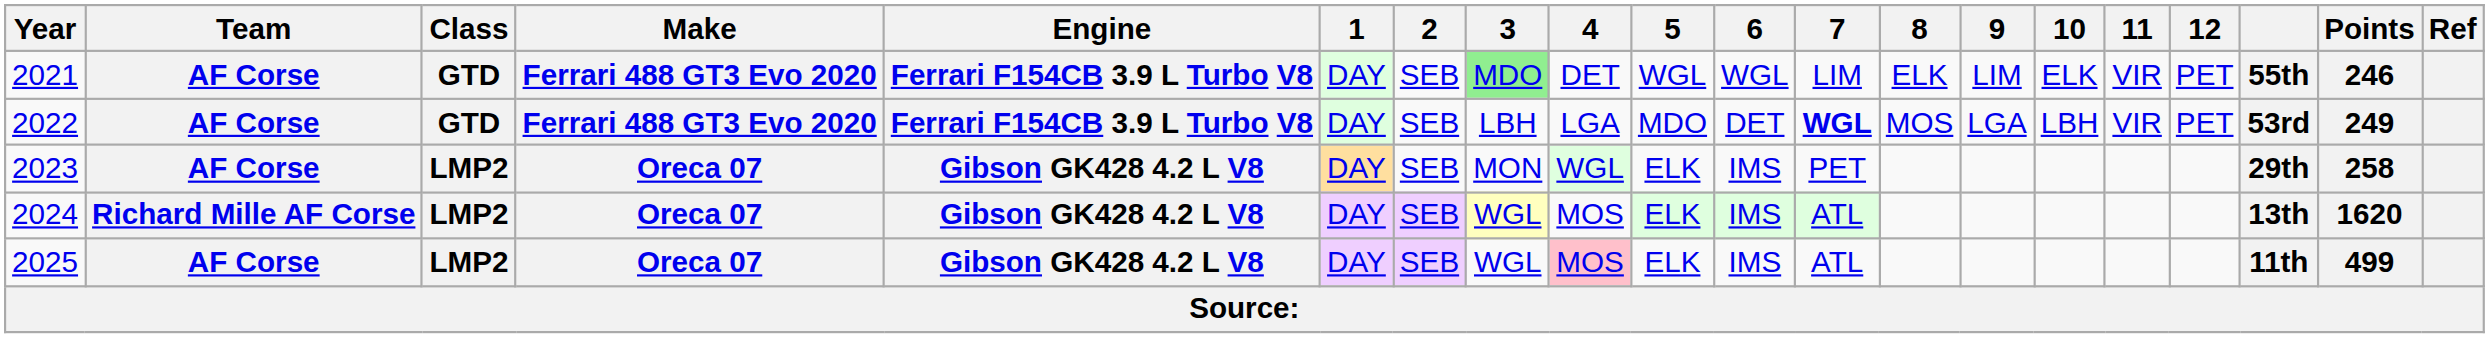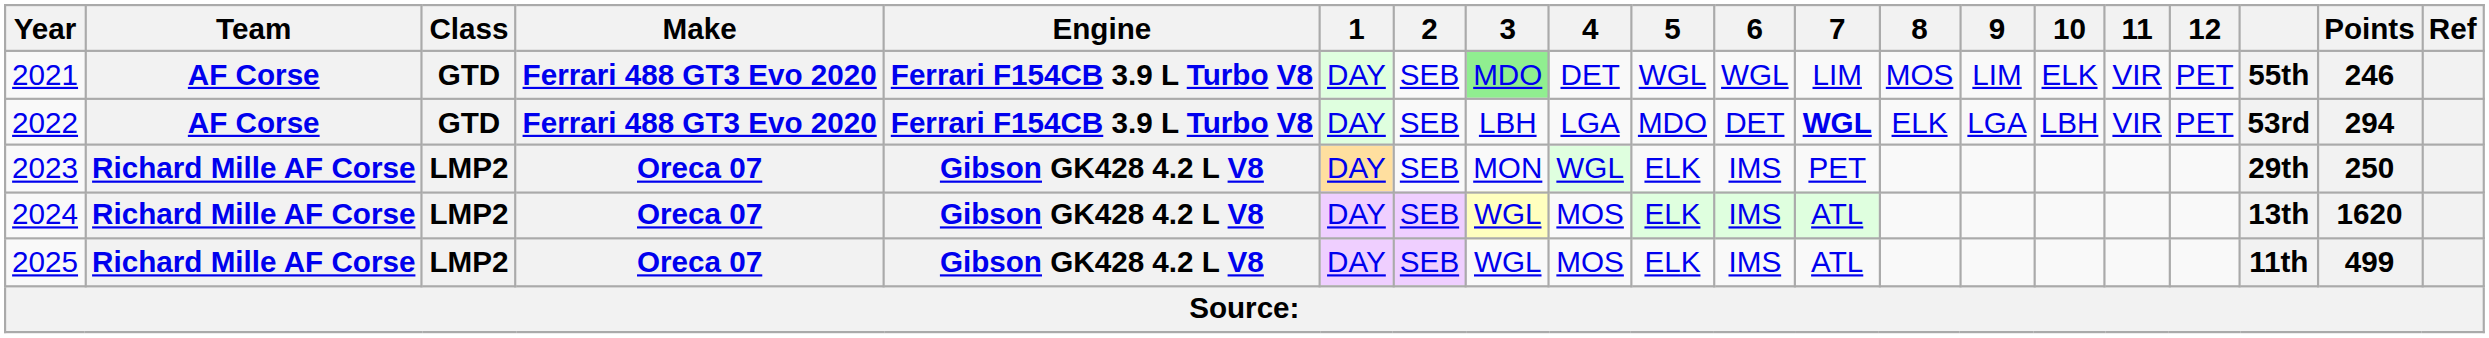 <table class="wikitable" style="text-align:center; font-size:85%">
 <tr>
 <th>Year</th>
 <th>Team</th>
 <th>Class</th>
 <th>Make</th>
 <th>Engine</th>
 <th>1</th>
 <th>2</th>
 <th>3</th>
 <th>4</th>
 <th>5</th>
 <th>6</th>
 <th>7</th>
 <th>8</th>
 <th>9</th>
 <th>10</th>
 <th>11</th>
 <th>12</th>
 <th></th>
 <th>Points</th>
 <th>Ref</th>
 </tr>
 <tr>
 <td><a href='#'>2021</a></td>
 <th nowrap><a href='#'>AF Corse</a></th>
 <th>GTD</th>
 <th nowrap><a href='#'>Ferrari 488 GT3 Evo 2020</a></th>
 <th nowrap><a href='#'>Ferrari F154CB</a> 3.9 L <a href='#'>Turbo</a> <a href='#'>V8</a></th>
 <td style="background:#DFFFDF;"><a href='#'>DAY</a><br></td>
 <td><a href='#'>SEB</a></td>
 <td style="background: lightgreen;"><a href='#'>MDO</a></td>
 <td><a href='#'>DET</a></td>
 <td><a href='#'>WGL</a></td>
 <td><a href='#'>WGL</a></td>
 <td><a href='#'>LIM</a><br></td>
-<td><a href='#'>ELK</a></td>
+<td style="background:"><a href='#'>MOS</a><br></td>
 <td style="background:"><a href='#'>LIM</a><br></td>
 <td style="background:"><a href='#'>ELK</a><br></td>
 <td><a href='#'>VIR</a></td>
 <td><a href='#'>PET</a></td>
 <th>55th</th>
 <th>246</th>
 <th></th>
 </tr>
 <tr>
 <td><a href='#'>2022</a></td>
 <th nowrap><a href='#'>AF Corse</a></th>
 <th>GTD</th>
 <th nowrap><a href='#'>Ferrari 488 GT3 Evo 2020</a></th>
 <th nowrap><a href='#'>Ferrari F154CB</a> 3.9 L <a href='#'>Turbo</a> <a href='#'>V8</a></th>
 <td style="background:#DFFFDF;"><a href='#'>DAY</a><br></td>
 <td style="background:"><a href='#'>SEB</a><br></td>
 <td style="background:"><a href='#'>LBH</a><br></td>
 <td style="background:"><a href='#'>LGA</a><br></td>
 <td style="background:"><a href='#'>MDO</a><br></td>
 <td style="background:"><a href='#'>DET</a><br></td>
 <td style="background:"><strong><a href='#'>WGL</a><br></strong></td>
-<td style="background:"><a href='#'>MOS</a><br></td>
+<td><a href='#'>ELK</a></td>
 <td><a href='#'>LGA</a></td>
 <td><a href='#'>LBH</a></td>
 <td style="background:"><a href='#'>VIR</a><br></td>
 <td style="background:"><a href='#'>PET</a><br></td>
 <th>53rd</th>
-<th>249</th>
+<th>294</th>
 <th></th>
 </tr>
 <tr>
 <td><a href='#'>2023</a></td>
-<th nowrap><a href='#'>AF Corse</a></th>
+<th nowrap><a href='#'>Richard Mille AF Corse</a></th>
 <th>LMP2</th>
 <th nowrap><a href='#'>Oreca 07</a></th>
 <th nowrap><a href='#'>Gibson</a> GK428 4.2 L <a href='#'>V8</a></th>
 <td style="background:#FFDF9F;"><a href='#'>DAY</a><br></td>
 <td style="background:#;"><a href='#'>SEB</a><br></td>
 <td style="background:#;"><a href='#'>MON</a><br></td>
 <td style="background:#DFFFDF;"><a href='#'>WGL</a><br></td>
 <td style="background:#;"><a href='#'>ELK</a><br></td>
 <td style="background:#;"><a href='#'>IMS</a></td>
 <td style="background:#;"><a href='#'>PET</a><br></td>
 <td></td>
 <td></td>
 <td></td>
 <td></td>
 <td></td>
 <th>29th</th>
-<th>258</th>
+<th>250</th>
 <th></th>
 </tr>
 <tr>
 <td><a href='#'>2024</a></td>
 <th nowrap><a href='#'>Richard Mille AF Corse</a></th>
 <th>LMP2</th>
 <th nowrap><a href='#'>Oreca 07</a></th>
 <th nowrap><a href='#'>Gibson</a> GK428 4.2 L <a href='#'>V8</a></th>
 <td style="background:#EFCFFF;"><a href='#'>DAY</a><br></td>
 <td style="background:#EFCFFF;"><a href='#'>SEB</a><br></td>
 <td style="background:#FFFFBF;"><a href='#'>WGL</a><br></td>
 <td><a href='#'>MOS</a></td>
 <td style="background:#DFFFDF;"><a href='#'>ELK</a><br></td>
 <td style="background:#DFFFDF;"><a href='#'>IMS</a><br></td>
 <td style="background:#DFFFDF;"><a href='#'>ATL</a><br></td>
 <td></td>
 <td></td>
 <td></td>
 <td></td>
 <td></td>
 <th>13th</th>
 <th>1620</th>
 <th></th>
 </tr>
 <tr>
 <td><a href='#'>2025</a></td>
-<th nowrap><a href='#'>AF Corse</a></th>
+<th nowrap><a href='#'>Richard Mille AF Corse</a></th>
 <th>LMP2</th>
 <th nowrap><a href='#'>Oreca 07</a></th>
 <th nowrap><a href='#'>Gibson</a> GK428 4.2 L <a href='#'>V8</a></th>
 <td style="background:#EFCFFF;"><a href='#'>DAY</a><br></td>
 <td style="background:#EFCFFF;"><a href='#'>SEB</a><br></td>
 <td style="background:#;"><a href='#'>WGL</a><br></td>
-<td style="background: pink;"><a href='#'>MOS</a></td>
+<td><a href='#'>MOS</a></td>
 <td style="background:#;"><a href='#'>ELK</a><br></td>
 <td style="background:#;"><a href='#'>IMS</a><br></td>
 <td style="background:#;"><a href='#'>ATL</a><br></td>
 <td></td>
 <td></td>
 <td></td>
 <td></td>
 <td></td>
 <th>11th</th>
 <th>499</th>
 <th></th>
 </tr>
 <tr>
 <th colspan="20">Source:</th>
 </tr>
 </table>
